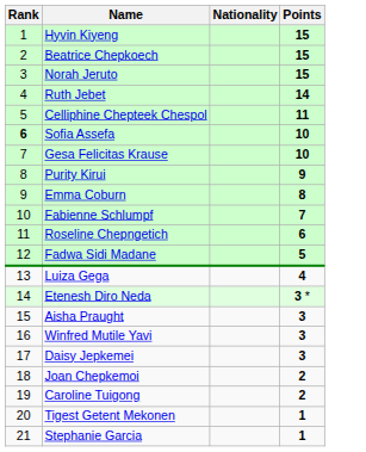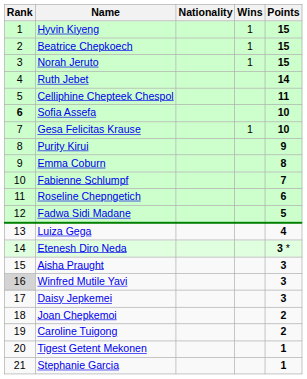 <table class="wikitable sortable" style="text-align:center">
 <tr>
 <th>Rank</th>
 <th>Name</th>
 <th>Nationality</th>
+<th>Wins</th>
 <th>Points</th>
 </tr>
 <tr bgcolor=ccffcc>
 <td>1</td>
 <td align=left><a href='#'>Hyvin Kiyeng</a></td>
 <td align=left></td>
+<td>1</td>
 <td><strong>15</strong></td>
 </tr>
 <tr bgcolor=ccffcc>
 <td>2</td>
 <td align=left><a href='#'>Beatrice Chepkoech</a></td>
 <td align=left></td>
+<td>1</td>
 <td><strong>15</strong></td>
 </tr>
 <tr bgcolor=ccffcc>
 <td>3</td>
 <td align=left><a href='#'>Norah Jeruto</a></td>
 <td align=left></td>
+<td>1</td>
 <td><strong>15</strong></td>
 </tr>
 <tr bgcolor=ccffcc>
 <td>4</td>
 <td align=left><a href='#'>Ruth Jebet</a></td>
 <td align=left></td>
+<td></td>
 <td><strong>14</strong></td>
 </tr>
 <tr bgcolor=ccffcc>
 <td>5</td>
 <td align=left><a href='#'>Celliphine Chepteek Chespol</a></td>
 <td align=left></td>
+<td></td>
 <td><strong>11</strong></td>
 </tr>
 <tr bgcolor=ccffcc>
 <td><strong>6</strong></td>
 <td align=left><a href='#'>Sofia Assefa</a></td>
 <td align=left></td>
+<td></td>
 <td><strong>10</strong></td>
 </tr>
 <tr bgcolor=ccffcc>
 <td>7</td>
 <td align=left><a href='#'>Gesa Felicitas Krause</a></td>
 <td align=left></td>
+<td>1</td>
 <td><strong>10</strong></td>
 </tr>
 <tr bgcolor=ccffcc>
 <td>8</td>
 <td align=left><a href='#'>Purity Kirui</a></td>
 <td align=left></td>
+<td></td>
 <td><strong>9</strong></td>
 </tr>
 <tr bgcolor=ccffcc>
 <td>9</td>
 <td align=left><a href='#'>Emma Coburn</a></td>
 <td align=left></td>
+<td></td>
 <td><strong>8</strong></td>
 </tr>
 <tr bgcolor=ccffcc>
 <td>10</td>
 <td align=left><a href='#'>Fabienne Schlumpf</a></td>
 <td align=left></td>
+<td></td>
 <td><strong>7</strong></td>
 </tr>
 <tr bgcolor=ccffcc>
 <td>11</td>
 <td align=left><a href='#'>Roseline Chepngetich</a></td>
 <td align=left></td>
+<td></td>
 <td><strong>6</strong></td>
 </tr>
 <tr bgcolor=ccffcc>
 <td>12</td>
 <td align=left><a href='#'>Fadwa Sidi Madane</a></td>
 <td align=left></td>
+<td></td>
 <td><strong>5</strong></td>
 </tr>
 <tr style="border-top:3px solid green;">
 <td>13</td>
 <td align=left><a href='#'>Luiza Gega</a></td>
 <td align=left></td>
+<td></td>
 <td><strong>4</strong></td>
 </tr>
 <tr bgcolor=dfffdf>
 <td>14</td>
 <td align=left><a href='#'>Etenesh Diro Neda</a></td>
 <td align=left></td>
+<td></td>
 <td><strong>3</strong> *</td>
 </tr>
 <tr>
 <td>15</td>
 <td align=left><a href='#'>Aisha Praught</a></td>
 <td align=left></td>
+<td></td>
 <td><strong>3</strong></td>
 </tr>
 <tr>
-<td>16</td>
+<td style="background: lightgrey;">16</td>
 <td align=left><a href='#'>Winfred Mutile Yavi</a></td>
 <td align=left></td>
+<td></td>
 <td><strong>3</strong></td>
 </tr>
 <tr>
 <td>17</td>
 <td align=left><a href='#'>Daisy Jepkemei</a></td>
 <td align=left></td>
+<td></td>
 <td><strong>3</strong></td>
 </tr>
 <tr>
 <td>18</td>
 <td align=left><a href='#'>Joan Chepkemoi</a></td>
 <td align=left></td>
+<td></td>
 <td><strong>2</strong></td>
 </tr>
 <tr>
 <td>19</td>
 <td align=left><a href='#'>Caroline Tuigong</a></td>
 <td align=left></td>
+<td></td>
 <td><strong>2</strong></td>
 </tr>
 <tr>
 <td>20</td>
 <td align=left><a href='#'>Tigest Getent Mekonen</a></td>
 <td align=left></td>
+<td></td>
 <td><strong>1</strong></td>
 </tr>
 <tr>
 <td>21</td>
 <td align=left><a href='#'>Stephanie Garcia</a></td>
 <td align=left></td>
+<td></td>
 <td><strong>1</strong></td>
 </tr>
 </table>
